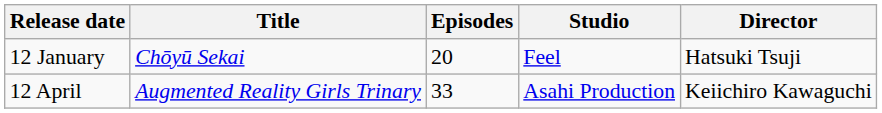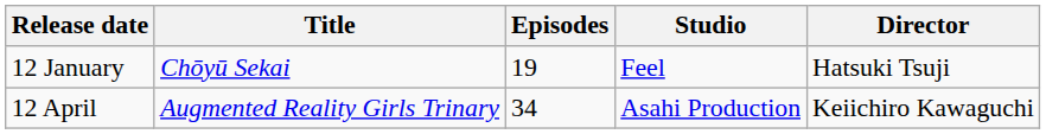 <table class="wikitable">
 <tr>
 <th>Release date</th>
 <th>Title</th>
 <th>Episodes</th>
 <th>Studio</th>
 <th>Director</th>
 </tr>
 <tr>
 <td>12 January</td>
 <td><em><a href='#'>Chōyū Sekai</a></em></td>
-<td>20</td>
+<td>19</td>
 <td><a href='#'>Feel</a></td>
 <td>Hatsuki Tsuji</td>
 </tr>
 <tr>
 <td>12 April</td>
 <td><em><a href='#'>Augmented Reality Girls Trinary</a></em></td>
-<td>33</td>
+<td>34</td>
 <td><a href='#'>Asahi Production</a></td>
 <td>Keiichiro Kawaguchi</td>
 </tr>
 </table>
